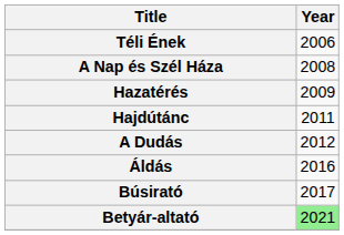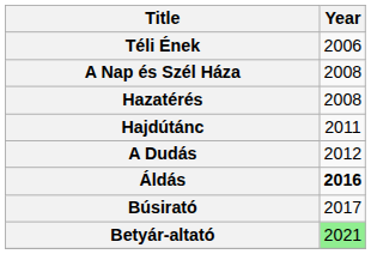 <table class="wikitable plainrowheaders" style="text-align:center;">
 <tr>
 <th scope="col" style="width:18em;">Title</th>
 <th scope="col">Year</th>
 </tr>
 <tr>
 <th scope="row">Téli Ének</th>
 <td>2006</td>
 </tr>
 <tr>
 <th scope="row">A Nap és Szél Háza</th>
 <td>2008</td>
 </tr>
 <tr>
 <th scope="row">Hazatérés</th>
-<td>2009</td>
+<td>2008</td>
 </tr>
 <tr>
 <th scope="row">Hajdútánc</th>
 <td>2011</td>
 </tr>
 <tr>
 <th scope="row">A Dudás</th>
 <td>2012</td>
 </tr>
 <tr>
 <th scope="row">Áldás</th>
-<td>2016</td>
+<td><strong>2016</strong></td>
 </tr>
 <tr>
 <th scope="row">Búsirató</th>
 <td>2017</td>
 </tr>
 <tr>
 <th scope="row">Betyár-altató</th>
 <td style="background: lightgreen;">2021</td>
 </tr>
 <tr>
 </tr>
 </table>
